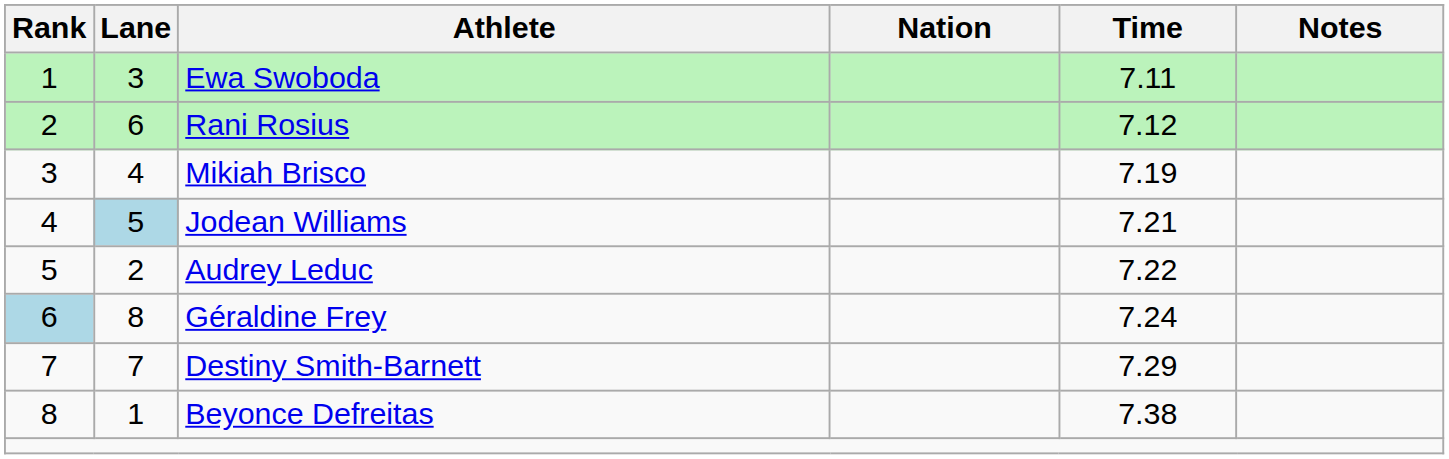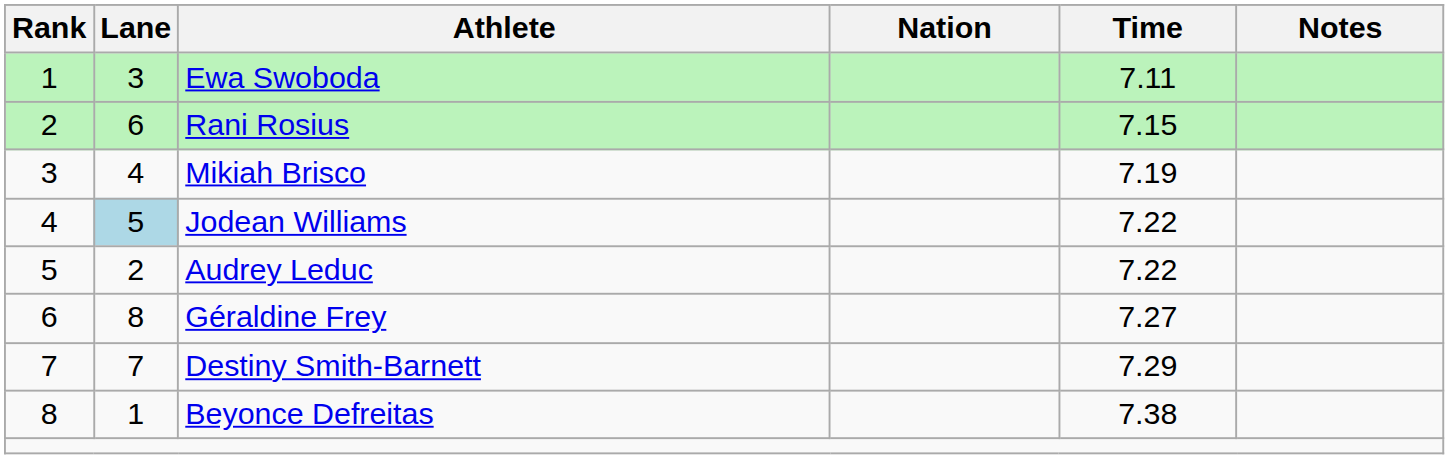 <table class="wikitable sortable" style="text-align:center;width: 60%;">
 <tr>
 <th scope="col" style="width: 10px;">Rank</th>
 <th scope="col" style="width: 10px;">Lane</th>
 <th scope="col">Athlete</th>
 <th scope="col">Nation</th>
 <th scope="col">Time</th>
 <th scope="col">Notes</th>
 </tr>
 <tr bgcolor=bbf3bb>
 <td>1</td>
 <td>3</td>
 <td align=left><a href='#'>Ewa Swoboda</a></td>
 <td align=left></td>
 <td>7.11</td>
 <td></td>
 </tr>
 <tr bgcolor=bbf3bb>
 <td>2</td>
 <td>6</td>
 <td align=left><a href='#'>Rani Rosius</a></td>
 <td align=left></td>
-<td>7.12</td>
+<td>7.15</td>
 <td></td>
 </tr>
 <tr>
 <td>3</td>
 <td>4</td>
 <td align=left><a href='#'>Mikiah Brisco</a></td>
 <td align=left></td>
 <td>7.19</td>
 <td></td>
 </tr>
 <tr>
 <td>4</td>
 <td style="background: lightblue;">5</td>
 <td align=left><a href='#'>Jodean Williams</a></td>
 <td align=left></td>
-<td>7.21</td>
+<td>7.22</td>
 <td></td>
 </tr>
 <tr>
 <td>5</td>
 <td>2</td>
 <td align=left><a href='#'>Audrey Leduc</a></td>
 <td align=left></td>
 <td>7.22</td>
 <td></td>
 </tr>
 <tr>
-<td style="background: lightblue;">6</td>
+<td>6</td>
 <td>8</td>
 <td align=left><a href='#'>Géraldine Frey</a></td>
 <td align=left></td>
-<td>7.24</td>
+<td>7.27</td>
 <td></td>
 </tr>
 <tr>
 <td>7</td>
 <td>7</td>
 <td align=left><a href='#'>Destiny Smith-Barnett</a></td>
 <td align=left></td>
 <td>7.29</td>
 <td></td>
 </tr>
 <tr>
 <td>8</td>
 <td>1</td>
 <td align=left><a href='#'>Beyonce Defreitas</a></td>
 <td align=left></td>
 <td>7.38</td>
 <td></td>
 </tr>
 <tr class="sortbottom">
 <td colspan="6"></td>
 </tr>
 </table>
